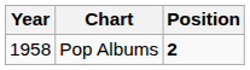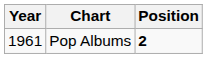 <table class="wikitable">
 <tr>
 <th align="left">Year</th>
 <th align="left">Chart</th>
 <th align="left">Position</th>
 </tr>
 <tr>
-<td align="left">1958</td>
+<td align="left">1961</td>
 <td align="left">Pop Albums</td>
 <td align="left"><strong>2</strong></td>
 </tr>
 </table>
